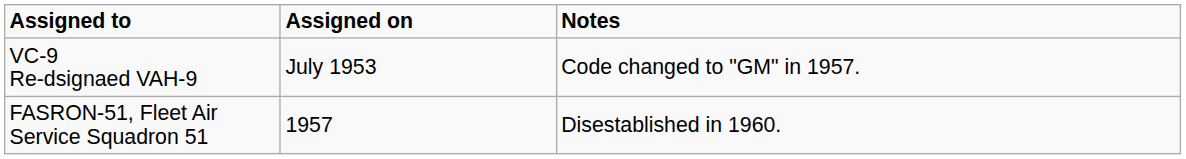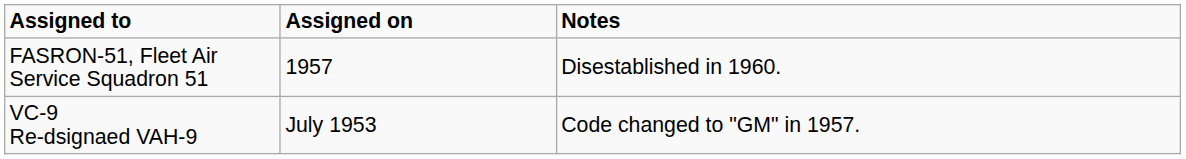 <table class="wikitable" style="width: 70%;">
 <tr>
 <td style="width: 200px;"><strong>Assigned to</strong></td>
 <td style="width: 200px;"><strong>Assigned on</strong></td>
 <td><strong>Notes</strong></td>
 </tr>
 <tr>
+<td>FASRON-51, Fleet Air Service Squadron 51</td>
+<td>1957</td>
+<td>Disestablished in 1960.</td>
+</tr>
+<tr>
 <td>VC-9<br>Re-dsignaed VAH-9</td>
 <td>July 1953</td>
 <td>Code changed to "GM" in 1957.</td>
 </tr>
-<tr>
-<td>FASRON-51, Fleet Air Service Squadron 51</td>
-<td>1957</td>
-<td>Disestablished in 1960.</td>
-</tr>
 </table>
